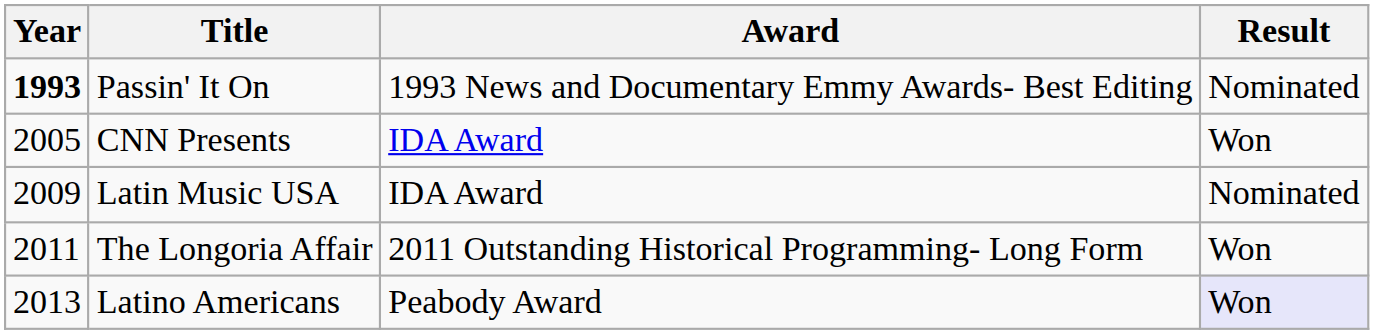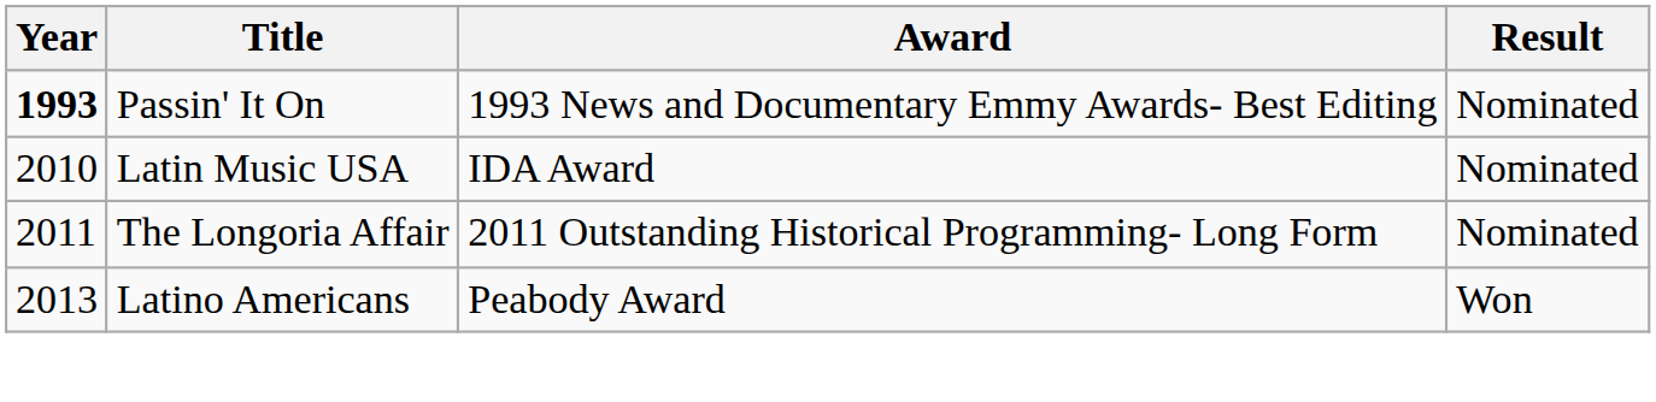 <table class="wikitable">
 <tr>
 <th>Year</th>
 <th>Title</th>
 <th>Award</th>
 <th>Result</th>
 </tr>
 <tr>
 <td><strong>1993</strong></td>
 <td>Passin' It On</td>
 <td>1993 News and Documentary Emmy Awards- Best Editing</td>
 <td>Nominated</td>
 </tr>
 <tr>
-<td>2005</td>
-<td>CNN Presents</td>
-<td><a href='#'>IDA Award</a></td>
-<td>Won</td>
-</tr>
-<tr>
-<td>2009</td>
+<td>2010</td>
 <td>Latin Music USA</td>
 <td>IDA Award</td>
 <td>Nominated</td>
 </tr>
 <tr>
 <td>2011</td>
 <td>The Longoria Affair</td>
 <td>2011 Outstanding Historical Programming- Long Form</td>
-<td>Won</td>
+<td>Nominated</td>
 </tr>
 <tr>
 <td>2013</td>
 <td>Latino Americans</td>
 <td>Peabody Award</td>
-<td style="background: lavender;">Won</td>
+<td>Won</td>
 </tr>
 </table>
